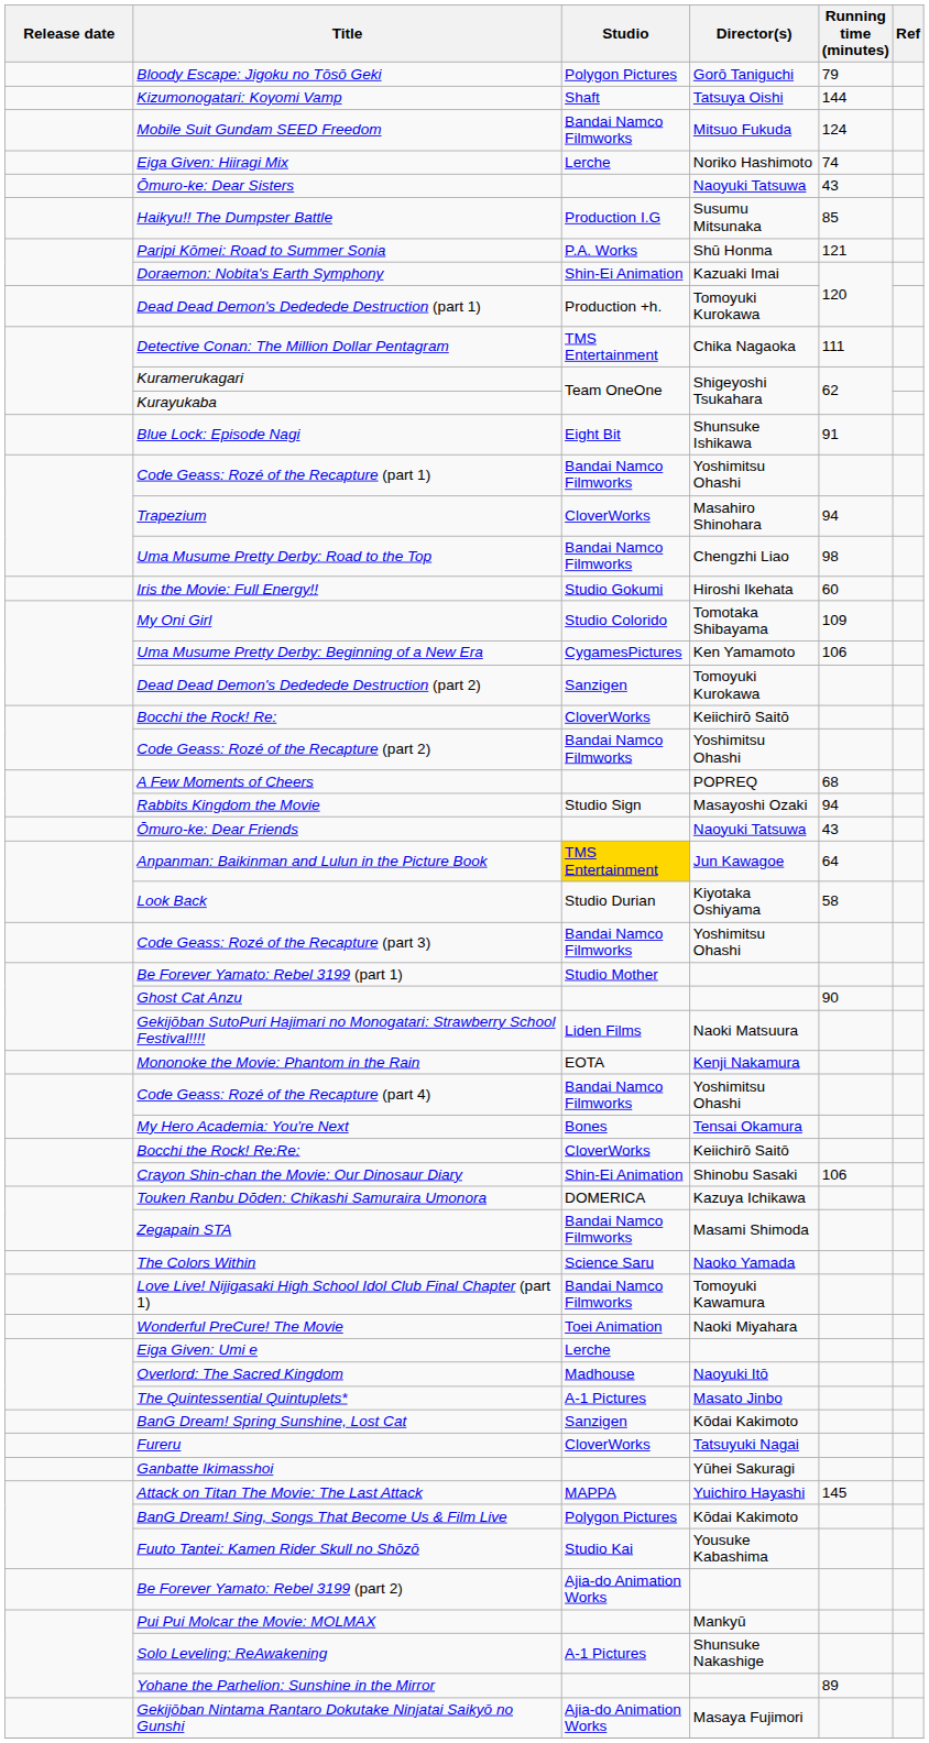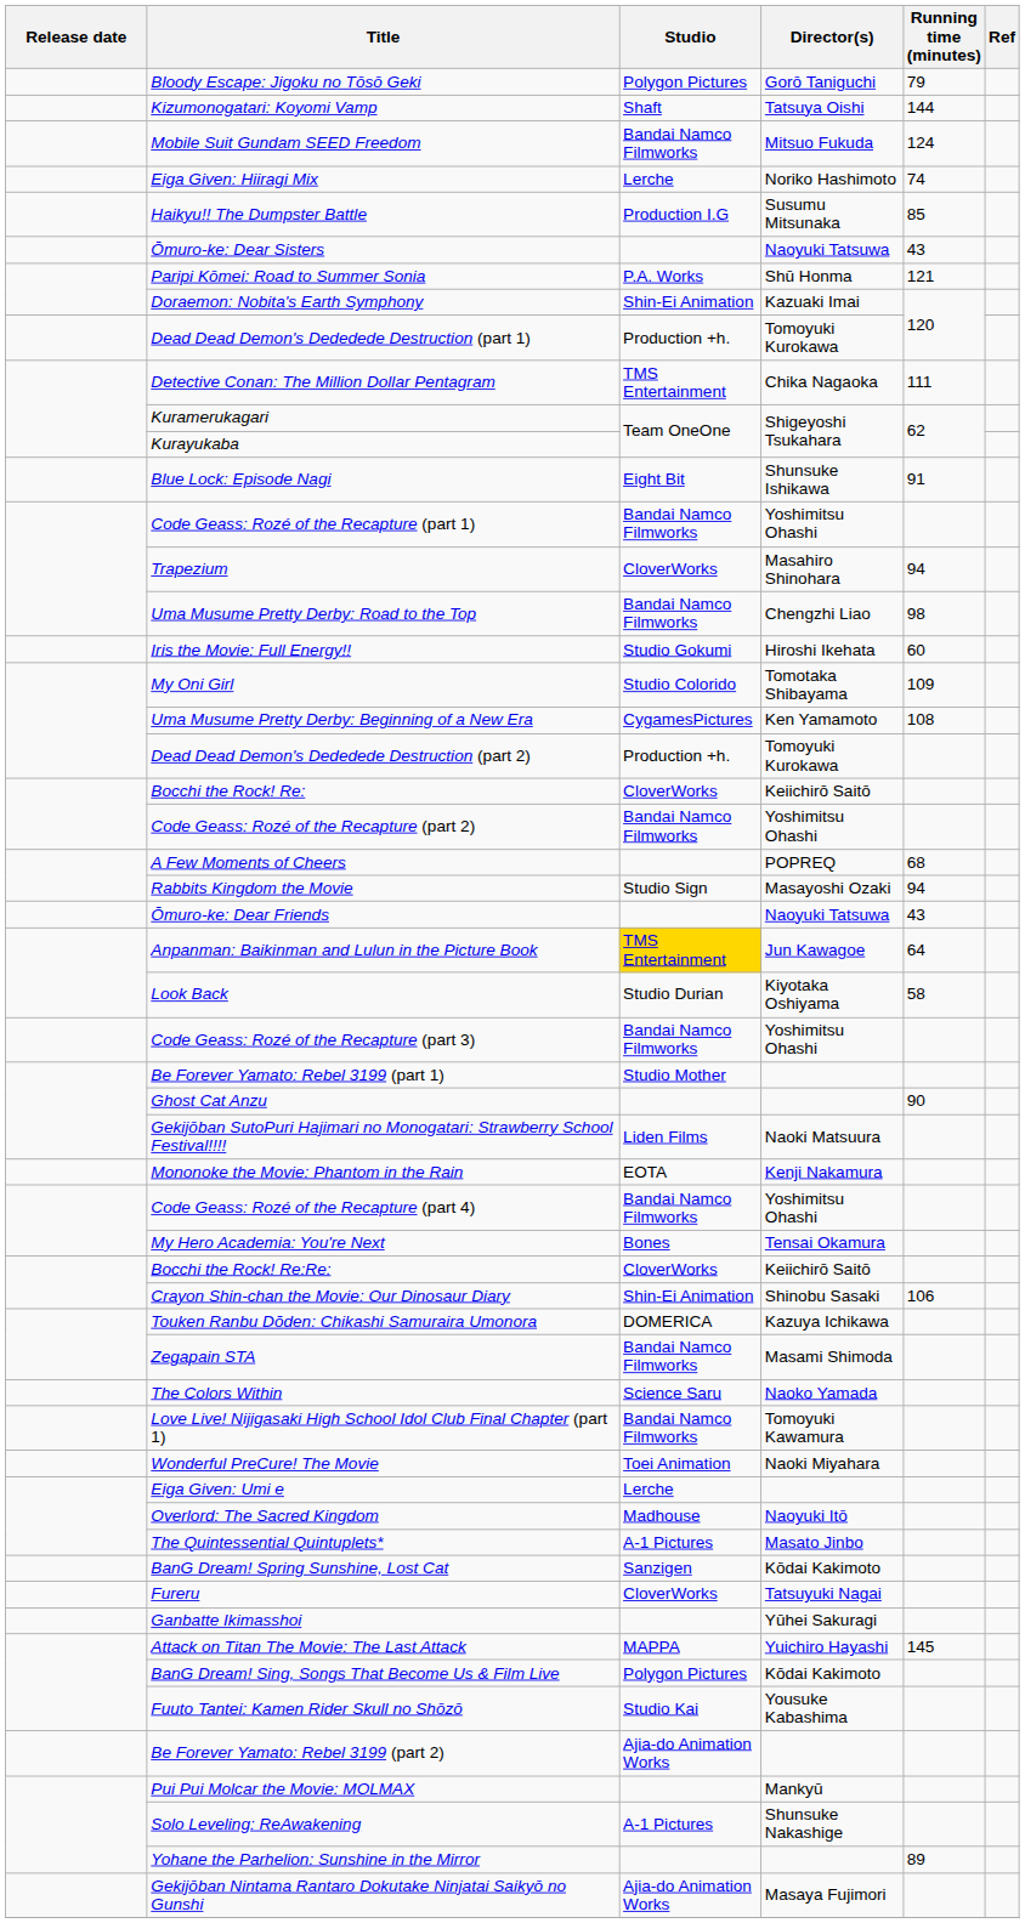 <table class="wikitable sortable" border="1">
 <tr>
 <th data-sort-type="text" width="130px">Release date</th>
 <th width="450px">Title</th>
 <th data-sort-type="text" width="130px">Studio</th>
 <th data-sort-type="text" width="130px">Director(s)</th>
 <th width="10px">Running time (minutes)</th>
 <th class="unsortable" width="5px">Ref</th>
 </tr>
 <tr>
 <td></td>
 <td><em><a href='#'>Bloody Escape: Jigoku no Tōsō Geki</a></em></td>
 <td><a href='#'>Polygon Pictures</a></td>
 <td><a href='#'>Gorō Taniguchi</a></td>
 <td>79</td>
 <td></td>
 </tr>
 <tr>
 <td></td>
 <td><em><a href='#'>Kizumonogatari: Koyomi Vamp</a></em></td>
 <td><a href='#'>Shaft</a></td>
 <td><a href='#'>Tatsuya Oishi</a></td>
 <td>144</td>
 <td></td>
 </tr>
 <tr>
 <td></td>
 <td><em><a href='#'>Mobile Suit Gundam SEED Freedom</a></em></td>
 <td><a href='#'>Bandai Namco Filmworks</a></td>
 <td><a href='#'>Mitsuo Fukuda</a></td>
 <td>124</td>
 <td></td>
 </tr>
 <tr>
 <td></td>
 <td><em><a href='#'>Eiga Given: Hiiragi Mix</a></em></td>
 <td><a href='#'>Lerche</a></td>
 <td>Noriko Hashimoto</td>
 <td>74</td>
 <td></td>
 </tr>
 <tr>
 <td></td>
+<td><em><a href='#'>Haikyu!! The Dumpster Battle</a></em></td>
+<td><a href='#'>Production I.G</a></td>
+<td>Susumu Mitsunaka</td>
+<td>85</td>
+<td></td>
+</tr>
+<tr>
+<td></td>
 <td><em><a href='#'>Ōmuro-ke: Dear Sisters</a></em></td>
 <td></td>
 <td><a href='#'>Naoyuki Tatsuwa</a></td>
 <td>43</td>
-<td></td>
-</tr>
-<tr>
-<td></td>
-<td><em><a href='#'>Haikyu!! The Dumpster Battle</a></em></td>
-<td><a href='#'>Production I.G</a></td>
-<td>Susumu Mitsunaka</td>
-<td>85</td>
 <td></td>
 </tr>
 <tr>
 <td rowspan="2"></td>
 <td><em><a href='#'>Paripi Kōmei: Road to Summer Sonia</a></em></td>
 <td><a href='#'>P.A. Works</a></td>
 <td>Shū Honma</td>
 <td>121</td>
 <td></td>
 </tr>
 <tr>
 <td><em><a href='#'>Doraemon: Nobita's Earth Symphony</a></em></td>
 <td><a href='#'>Shin-Ei Animation</a></td>
 <td>Kazuaki Imai</td>
 <td rowspan="2">120</td>
 <td></td>
 </tr>
 <tr>
 <td></td>
 <td><em><a href='#'>Dead Dead Demon's Dededede Destruction</a></em> (part 1)</td>
 <td>Production +h.</td>
 <td>Tomoyuki Kurokawa</td>
 <td></td>
 </tr>
 <tr>
 <td rowspan="3"></td>
 <td><em><a href='#'>Detective Conan: The Million Dollar Pentagram</a></em></td>
 <td><a href='#'>TMS Entertainment</a></td>
 <td>Chika Nagaoka</td>
 <td>111</td>
 <td></td>
 </tr>
 <tr>
 <td><em>Kuramerukagari</em></td>
 <td rowspan="2">Team OneOne</td>
 <td rowspan="2">Shigeyoshi Tsukahara</td>
 <td rowspan="2">62</td>
 <td></td>
 </tr>
 <tr>
 <td><em>Kurayukaba</em></td>
 <td></td>
 </tr>
 <tr>
 <td></td>
 <td><em><a href='#'>Blue Lock: Episode Nagi</a></em></td>
 <td><a href='#'>Eight Bit</a></td>
 <td>Shunsuke Ishikawa</td>
 <td>91</td>
 <td></td>
 </tr>
 <tr>
 <td rowspan="3"></td>
 <td><em><a href='#'>Code Geass: Rozé of the Recapture</a></em> (part 1)</td>
 <td><a href='#'>Bandai Namco Filmworks</a></td>
 <td>Yoshimitsu Ohashi</td>
 <td></td>
 <td></td>
 </tr>
 <tr>
 <td><em><a href='#'>Trapezium</a></em></td>
 <td><a href='#'>CloverWorks</a></td>
 <td>Masahiro Shinohara</td>
 <td>94</td>
 <td></td>
 </tr>
 <tr>
 <td><em><a href='#'>Uma Musume Pretty Derby: Road to the Top</a></em></td>
 <td><a href='#'>Bandai Namco Filmworks</a></td>
 <td>Chengzhi Liao</td>
 <td>98</td>
 <td></td>
 </tr>
 <tr>
 <td></td>
 <td><em><a href='#'>Iris the Movie: Full Energy!!</a></em></td>
 <td><a href='#'>Studio Gokumi</a></td>
 <td>Hiroshi Ikehata</td>
 <td>60</td>
 <td></td>
 </tr>
 <tr>
 <td rowspan="3"></td>
 <td><em><a href='#'>My Oni Girl</a></em></td>
 <td><a href='#'>Studio Colorido</a></td>
 <td>Tomotaka Shibayama</td>
 <td>109</td>
 <td></td>
 </tr>
 <tr>
 <td><em><a href='#'>Uma Musume Pretty Derby: Beginning of a New Era</a></em></td>
 <td><a href='#'>CygamesPictures</a></td>
 <td>Ken Yamamoto</td>
-<td>106</td>
+<td>108</td>
 <td></td>
 </tr>
 <tr>
 <td><em><a href='#'>Dead Dead Demon's Dededede Destruction</a></em> (part 2)</td>
-<td><a href='#'>Sanzigen</a></td>
+<td>Production +h.</td>
 <td>Tomoyuki Kurokawa</td>
 <td></td>
 <td></td>
 </tr>
 <tr>
 <td rowspan="2"></td>
 <td><em><a href='#'>Bocchi the Rock! Re:</a></em></td>
 <td><a href='#'>CloverWorks</a></td>
 <td>Keiichirō Saitō</td>
 <td></td>
 <td></td>
 </tr>
 <tr>
 <td><em><a href='#'>Code Geass: Rozé of the Recapture</a></em> (part 2)</td>
 <td><a href='#'>Bandai Namco Filmworks</a></td>
 <td>Yoshimitsu Ohashi</td>
 <td></td>
 <td></td>
 </tr>
 <tr>
 <td rowspan="2"></td>
 <td><em><a href='#'>A Few Moments of Cheers</a></em></td>
 <td></td>
 <td>POPREQ</td>
 <td>68</td>
 <td></td>
 </tr>
 <tr>
 <td><em><a href='#'>Rabbits Kingdom the Movie</a></em></td>
 <td>Studio Sign</td>
 <td>Masayoshi Ozaki</td>
 <td>94</td>
 <td></td>
 </tr>
 <tr>
 <td></td>
 <td><em><a href='#'>Ōmuro-ke: Dear Friends</a></em></td>
 <td></td>
 <td><a href='#'>Naoyuki Tatsuwa</a></td>
 <td>43</td>
 <td></td>
 </tr>
 <tr>
 <td rowspan="2"></td>
 <td><em><a href='#'>Anpanman: Baikinman and Lulun in the Picture Book</a></em></td>
 <td style="background: gold;"><a href='#'>TMS Entertainment</a></td>
 <td><a href='#'>Jun Kawagoe</a></td>
 <td>64</td>
 <td></td>
 </tr>
 <tr>
 <td><em><a href='#'>Look Back</a></em></td>
 <td>Studio Durian</td>
 <td>Kiyotaka Oshiyama</td>
 <td>58</td>
 <td></td>
 </tr>
 <tr>
 <td></td>
 <td><em><a href='#'>Code Geass: Rozé of the Recapture</a></em> (part 3)</td>
 <td><a href='#'>Bandai Namco Filmworks</a></td>
 <td>Yoshimitsu Ohashi</td>
 <td></td>
 <td></td>
 </tr>
 <tr>
 <td rowspan="3"></td>
 <td><em><a href='#'>Be Forever Yamato: Rebel 3199</a></em> (part 1)</td>
 <td><a href='#'>Studio Mother</a></td>
 <td></td>
 <td></td>
 <td></td>
 </tr>
 <tr>
 <td><em><a href='#'>Ghost Cat Anzu</a></em></td>
 <td></td>
 <td></td>
 <td>90</td>
 <td></td>
 </tr>
 <tr>
 <td><em><a href='#'>Gekijōban SutoPuri Hajimari no Monogatari: Strawberry School Festival!!!!</a></em></td>
 <td><a href='#'>Liden Films</a></td>
 <td>Naoki Matsuura</td>
 <td></td>
 <td></td>
 </tr>
 <tr>
 <td></td>
 <td><em><a href='#'>Mononoke the Movie: Phantom in the Rain</a></em></td>
 <td>EOTA</td>
 <td><a href='#'>Kenji Nakamura</a></td>
 <td></td>
 <td></td>
 </tr>
 <tr>
 <td rowspan="2"></td>
 <td><em><a href='#'>Code Geass: Rozé of the Recapture</a></em> (part 4)</td>
 <td><a href='#'>Bandai Namco Filmworks</a></td>
 <td>Yoshimitsu Ohashi</td>
 <td></td>
 <td></td>
 </tr>
 <tr>
 <td><em><a href='#'>My Hero Academia: You're Next</a></em></td>
 <td><a href='#'>Bones</a></td>
 <td><a href='#'>Tensai Okamura</a></td>
 <td></td>
 <td></td>
 </tr>
 <tr>
 <td rowspan="2"></td>
 <td><em><a href='#'>Bocchi the Rock! Re:Re:</a></em></td>
 <td><a href='#'>CloverWorks</a></td>
 <td>Keiichirō Saitō</td>
 <td></td>
 <td></td>
 </tr>
 <tr>
 <td><em><a href='#'>Crayon Shin-chan the Movie: Our Dinosaur Diary</a></em></td>
 <td><a href='#'>Shin-Ei Animation</a></td>
 <td>Shinobu Sasaki</td>
 <td>106</td>
 <td></td>
 </tr>
 <tr>
 <td rowspan="2"></td>
 <td><em><a href='#'>Touken Ranbu Dо̄den: Chikashi Samuraira Umonora</a></em></td>
 <td>DOMERICA</td>
 <td>Kazuya Ichikawa</td>
 <td></td>
 <td></td>
 </tr>
 <tr>
 <td><em><a href='#'>Zegapain STA</a></em></td>
 <td><a href='#'>Bandai Namco Filmworks</a></td>
 <td>Masami Shimoda</td>
 <td></td>
 <td></td>
 </tr>
 <tr>
 <td></td>
 <td><em><a href='#'>The Colors Within</a></em></td>
 <td><a href='#'>Science Saru</a></td>
 <td><a href='#'>Naoko Yamada</a></td>
 <td></td>
 <td></td>
 </tr>
 <tr>
 <td></td>
 <td><em><a href='#'>Love Live! Nijigasaki High School Idol Club Final Chapter</a></em> (part 1)</td>
 <td><a href='#'>Bandai Namco Filmworks</a></td>
 <td>Tomoyuki Kawamura</td>
 <td></td>
 <td></td>
 </tr>
 <tr>
 <td></td>
 <td><em><a href='#'>Wonderful PreCure! The Movie</a></em></td>
 <td><a href='#'>Toei Animation</a></td>
 <td>Naoki Miyahara</td>
 <td></td>
 <td></td>
 </tr>
 <tr>
 <td rowspan="3"></td>
 <td><em><a href='#'>Eiga Given: Umi e</a></em></td>
 <td><a href='#'>Lerche</a></td>
 <td></td>
 <td></td>
 <td></td>
 </tr>
 <tr>
 <td><em><a href='#'>Overlord: The Sacred Kingdom</a></em></td>
 <td><a href='#'>Madhouse</a></td>
 <td><a href='#'>Naoyuki Itō</a></td>
 <td></td>
 <td></td>
 </tr>
 <tr>
 <td><em><a href='#'>The Quintessential Quintuplets*</a></em></td>
 <td><a href='#'>A-1 Pictures</a></td>
 <td><a href='#'>Masato Jinbo</a></td>
 <td></td>
 <td></td>
 </tr>
 <tr>
 <td></td>
 <td><em><a href='#'>BanG Dream! Spring Sunshine, Lost Cat</a></em></td>
 <td><a href='#'>Sanzigen</a></td>
 <td>Kōdai Kakimoto</td>
 <td></td>
 <td></td>
 </tr>
 <tr>
 <td></td>
 <td><em><a href='#'>Fureru</a></em></td>
 <td><a href='#'>CloverWorks</a></td>
 <td><a href='#'>Tatsuyuki Nagai</a></td>
 <td></td>
 <td></td>
 </tr>
 <tr>
 <td></td>
 <td><em><a href='#'>Ganbatte Ikimasshoi</a></em></td>
 <td></td>
 <td>Yūhei Sakuragi</td>
 <td></td>
 <td></td>
 </tr>
 <tr>
 <td rowspan="3"></td>
 <td><em><a href='#'>Attack on Titan The Movie: The Last Attack</a></em></td>
 <td><a href='#'>MAPPA</a></td>
 <td><a href='#'>Yuichiro Hayashi</a></td>
 <td>145</td>
 <td></td>
 </tr>
 <tr>
 <td><em><a href='#'>BanG Dream! Sing, Songs That Become Us & Film Live</a></em></td>
 <td><a href='#'>Polygon Pictures</a></td>
 <td>Kōdai Kakimoto</td>
 <td></td>
 <td></td>
 </tr>
 <tr>
 <td><em><a href='#'>Fuuto Tantei: Kamen Rider Skull no Shōzō</a></em></td>
 <td><a href='#'>Studio Kai</a></td>
 <td>Yousuke Kabashima</td>
 <td></td>
 <td></td>
 </tr>
 <tr>
 <td></td>
 <td><em><a href='#'>Be Forever Yamato: Rebel 3199</a></em> (part 2)</td>
 <td><a href='#'>Ajia-do Animation Works</a></td>
 <td></td>
 <td></td>
 <td></td>
 </tr>
 <tr>
 <td rowspan="3"></td>
 <td><em><a href='#'>Pui Pui Molcar the Movie: MOLMAX</a></em></td>
 <td></td>
 <td>Mankyū</td>
 <td></td>
 <td></td>
 </tr>
 <tr>
 <td><em><a href='#'>Solo Leveling: ReAwakening</a></em></td>
 <td><a href='#'>A-1 Pictures</a></td>
 <td>Shunsuke Nakashige</td>
 <td></td>
 <td></td>
 </tr>
 <tr>
 <td><em><a href='#'>Yohane the Parhelion: Sunshine in the Mirror</a></em></td>
 <td></td>
 <td></td>
 <td>89</td>
 <td></td>
 </tr>
 <tr>
 <td></td>
 <td><em><a href='#'>Gekijōban Nintama Rantaro Dokutake Ninjatai Saikyō no Gunshi</a></em></td>
 <td><a href='#'>Ajia-do Animation Works</a></td>
 <td>Masaya Fujimori</td>
 <td></td>
 <td></td>
 </tr>
 <tr>
 </tr>
 </table>
